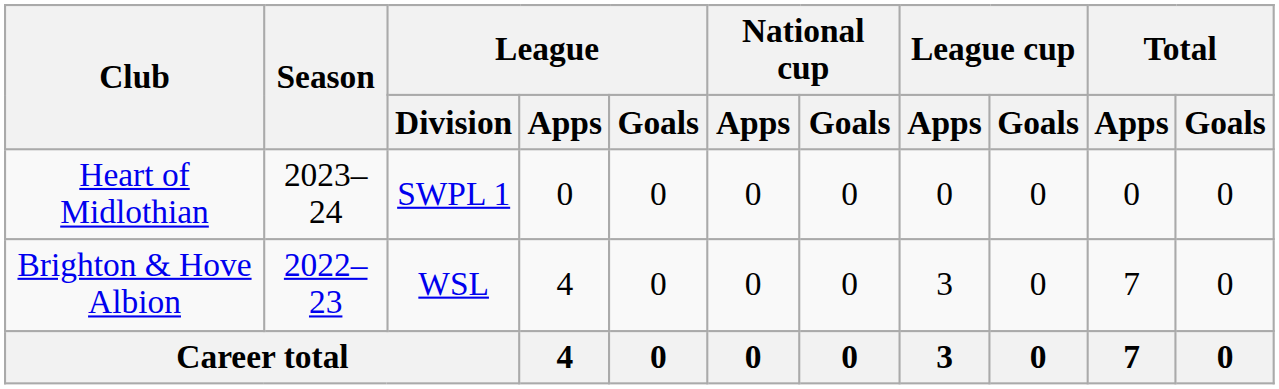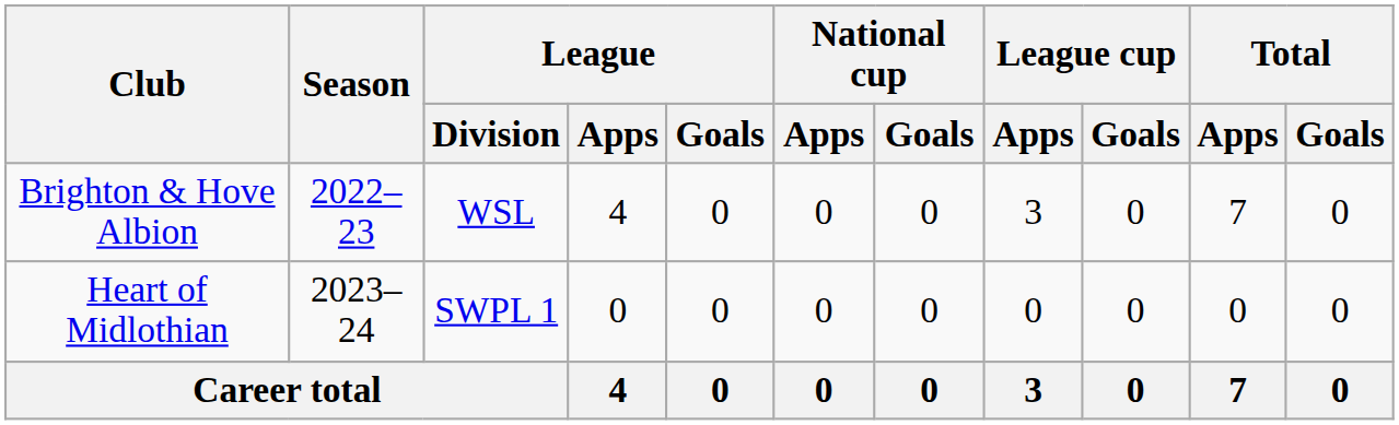 <table class="wikitable" style="text-align:center">
 <tr>
 <th rowspan="2">Club</th>
 <th rowspan="2">Season</th>
 <th colspan="3">League</th>
 <th colspan="2">National cup</th>
 <th colspan="2">League cup</th>
 <th colspan="2">Total</th>
 </tr>
 <tr>
 <th>Division</th>
 <th>Apps</th>
 <th>Goals</th>
 <th>Apps</th>
 <th>Goals</th>
 <th>Apps</th>
 <th>Goals</th>
 <th>Apps</th>
 <th>Goals</th>
 </tr>
 <tr>
+<td><a href='#'>Brighton & Hove Albion</a></td>
+<td><a href='#'>2022–23</a></td>
+<td><a href='#'>WSL</a></td>
+<td>4</td>
+<td>0</td>
+<td>0</td>
+<td>0</td>
+<td>3</td>
+<td>0</td>
+<td>7</td>
+<td>0</td>
+</tr>
+<tr>
 <td><a href='#'>Heart of Midlothian</a></td>
 <td>2023–24</td>
 <td><a href='#'>SWPL 1</a></td>
 <td>0</td>
 <td>0</td>
 <td>0</td>
 <td>0</td>
 <td>0</td>
 <td>0</td>
 <td>0</td>
-<td>0</td>
-</tr>
-<tr>
-<td><a href='#'>Brighton & Hove Albion</a></td>
-<td><a href='#'>2022–23</a></td>
-<td><a href='#'>WSL</a></td>
-<td>4</td>
-<td>0</td>
-<td>0</td>
-<td>0</td>
-<td>3</td>
-<td>0</td>
-<td>7</td>
 <td>0</td>
 </tr>
 <tr>
 <th colspan="3">Career total</th>
 <th>4</th>
 <th>0</th>
 <th>0</th>
 <th>0</th>
 <th>3</th>
 <th>0</th>
 <th>7</th>
 <th>0</th>
 </tr>
 </table>
